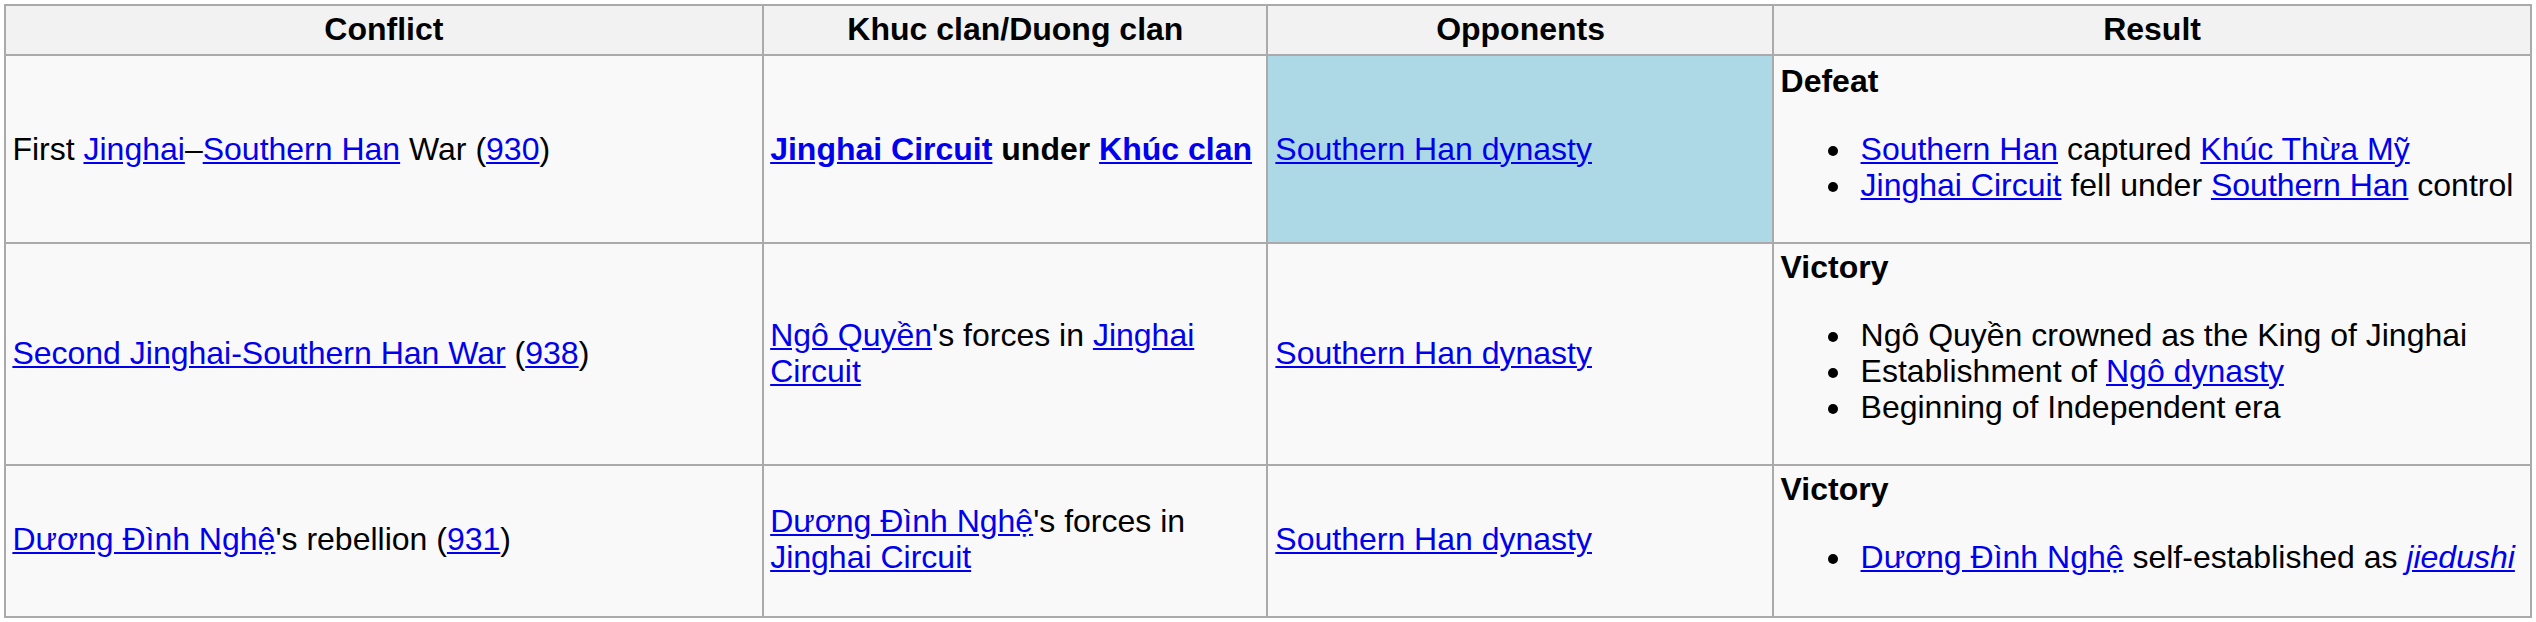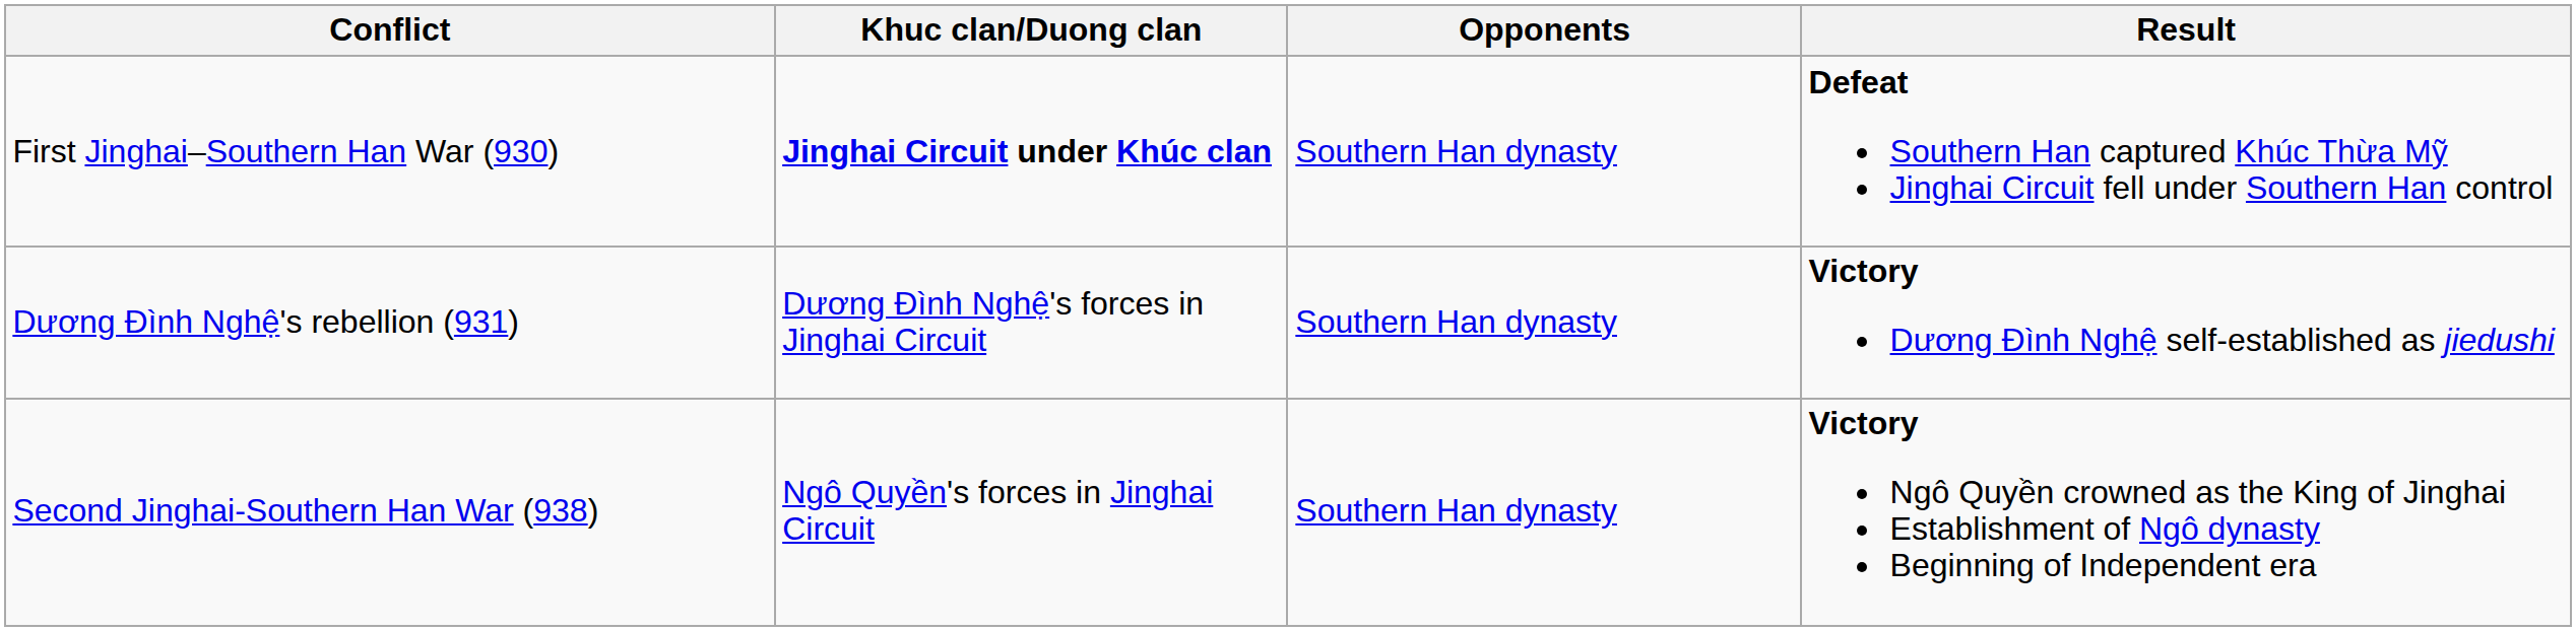 <table class="wikitable" width="100%">
 <tr>
 <th width="30%">Conflict</th>
 <th width="20%">Khuc clan/Duong clan</th>
 <th width="20%">Opponents</th>
 <th width="30%">Result</th>
 </tr>
 <tr>
 <td>First <a href='#'>Jinghai</a>–<a href='#'>Southern Han</a> War (<a href='#'>930</a>)</td>
 <td><strong><a href='#'>Jinghai Circuit</a> under <a href='#'>Khúc clan</a></strong></td>
-<td style="background: lightblue;"><a href='#'>Southern Han dynasty</a></td>
+<td><a href='#'>Southern Han dynasty</a></td>
 <td><strong>Defeat</strong><br><ul><li><a href='#'>Southern Han</a> captured <a href='#'>Khúc Thừa Mỹ</a></li><li><a href='#'>Jinghai Circuit</a> fell under <a href='#'>Southern Han</a> control</li></ul></td>
+</tr>
+<tr>
+<td><a href='#'>Dương Đình Nghệ</a>'s rebellion (<a href='#'>931</a>)</td>
+<td><a href='#'>Dương Đình Nghệ</a>'s forces in <a href='#'>Jinghai Circuit</a></td>
+<td><a href='#'>Southern Han dynasty</a></td>
+<td><strong>Victory</strong><br><ul><li><a href='#'>Dương Đình Nghệ</a> self-established as <em><a href='#'>jiedushi</a></em></li></ul></td>
 </tr>
 <tr>
 <td><a href='#'>Second Jinghai-Southern Han War</a> (<a href='#'>938</a>)</td>
 <td><a href='#'>Ngô Quyền</a>'s forces in <a href='#'>Jinghai Circuit</a></td>
 <td><a href='#'>Southern Han dynasty</a></td>
 <td><strong>Victory</strong><br><ul><li>Ngô Quyền crowned as the King of Jinghai</li><li>Establishment of <a href='#'>Ngô dynasty</a></li><li>Beginning of Independent era</li></ul></td>
 </tr>
-<tr>
-<td><a href='#'>Dương Đình Nghệ</a>'s rebellion (<a href='#'>931</a>)</td>
-<td><a href='#'>Dương Đình Nghệ</a>'s forces in <a href='#'>Jinghai Circuit</a></td>
-<td><a href='#'>Southern Han dynasty</a></td>
-<td><strong>Victory</strong><br><ul><li><a href='#'>Dương Đình Nghệ</a> self-established as <em><a href='#'>jiedushi</a></em></li></ul></td>
-</tr>
 </table>
